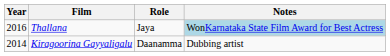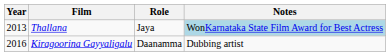 <table class="wikitable sortable">
 <tr>
 <th>Year</th>
 <th>Film</th>
 <th>Role</th>
 <th>Notes</th>
 </tr>
 <tr>
-<td>2016</td>
+<td>2013</td>
 <td><em><a href='#'>Thallana</a></em></td>
 <td>Jaya</td>
 <td style="background: lightblue;">Won<a href='#'>Karnataka State Film Award for Best Actress</a></td>
 </tr>
 <tr>
-<td>2014</td>
+<td>2016</td>
 <td><em><a href='#'>Kiragoorina Gayyaligalu</a></em></td>
 <td>Daanamma</td>
 <td>Dubbing artist</td>
 </tr>
 </table>
